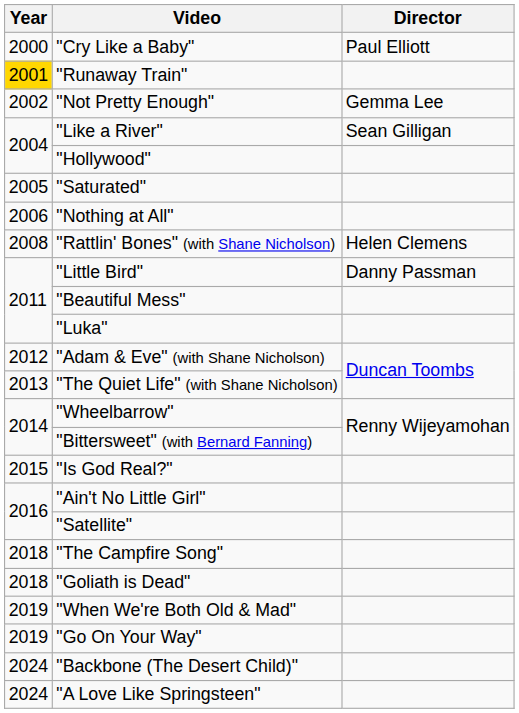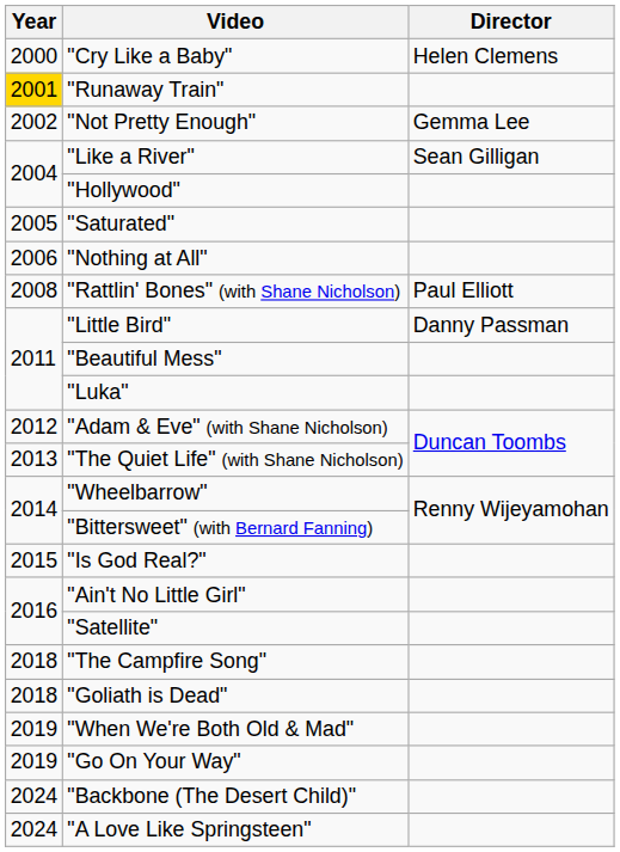 <table class="wikitable">
 <tr>
 <th>Year</th>
 <th>Video</th>
 <th>Director</th>
 </tr>
 <tr>
 <td>2000</td>
 <td>"Cry Like a Baby"</td>
-<td>Paul Elliott</td>
+<td>Helen Clemens</td>
 </tr>
 <tr>
 <td style="background: gold;">2001</td>
 <td>"Runaway Train"</td>
 <td></td>
 </tr>
 <tr>
 <td>2002</td>
 <td>"Not Pretty Enough"</td>
 <td>Gemma Lee</td>
 </tr>
 <tr>
 <td rowspan="2">2004</td>
 <td>"Like a River"</td>
 <td>Sean Gilligan</td>
 </tr>
 <tr>
 <td>"Hollywood"</td>
 <td></td>
 </tr>
 <tr>
 <td>2005</td>
 <td>"Saturated"</td>
 <td></td>
 </tr>
 <tr>
 <td>2006</td>
 <td>"Nothing at All"</td>
 <td></td>
 </tr>
 <tr>
 <td>2008</td>
 <td>"Rattlin' Bones" <small>(with <a href='#'>Shane Nicholson</a>)</small></td>
-<td>Helen Clemens</td>
+<td>Paul Elliott</td>
 </tr>
 <tr>
 <td rowspan="3">2011</td>
 <td>"Little Bird"</td>
 <td>Danny Passman</td>
 </tr>
 <tr>
 <td>"Beautiful Mess"</td>
 <td></td>
 </tr>
 <tr>
 <td>"Luka"</td>
 <td></td>
 </tr>
 <tr>
 <td>2012</td>
 <td>"Adam & Eve" <small>(with Shane Nicholson)</small></td>
 <td rowspan="2"><a href='#'>Duncan Toombs</a></td>
 </tr>
 <tr>
 <td>2013</td>
 <td>"The Quiet Life" <small>(with Shane Nicholson)</small></td>
 </tr>
 <tr>
 <td rowspan="2">2014</td>
 <td>"Wheelbarrow"</td>
 <td rowspan="2">Renny Wijeyamohan</td>
 </tr>
 <tr>
 <td>"Bittersweet" <small>(with <a href='#'>Bernard Fanning</a>)</small></td>
 </tr>
 <tr>
 <td>2015</td>
 <td>"Is God Real?"</td>
 <td></td>
 </tr>
 <tr>
 <td rowspan="2">2016</td>
 <td>"Ain't No Little Girl"</td>
 <td></td>
 </tr>
 <tr>
 <td>"Satellite"</td>
 <td></td>
 </tr>
 <tr>
 <td>2018</td>
 <td>"The Campfire Song"</td>
 <td></td>
 </tr>
 <tr>
 <td>2018</td>
 <td>"Goliath is Dead"</td>
 <td></td>
 </tr>
 <tr>
 <td>2019</td>
 <td>"When We're Both Old & Mad"</td>
 <td></td>
 </tr>
 <tr>
 <td>2019</td>
 <td>"Go On Your Way"</td>
 <td></td>
 </tr>
 <tr>
 <td>2024</td>
 <td>"Backbone (The Desert Child)"</td>
 <td></td>
 </tr>
 <tr>
 <td>2024</td>
 <td>"A Love Like Springsteen"</td>
 <td></td>
 </tr>
 </table>
